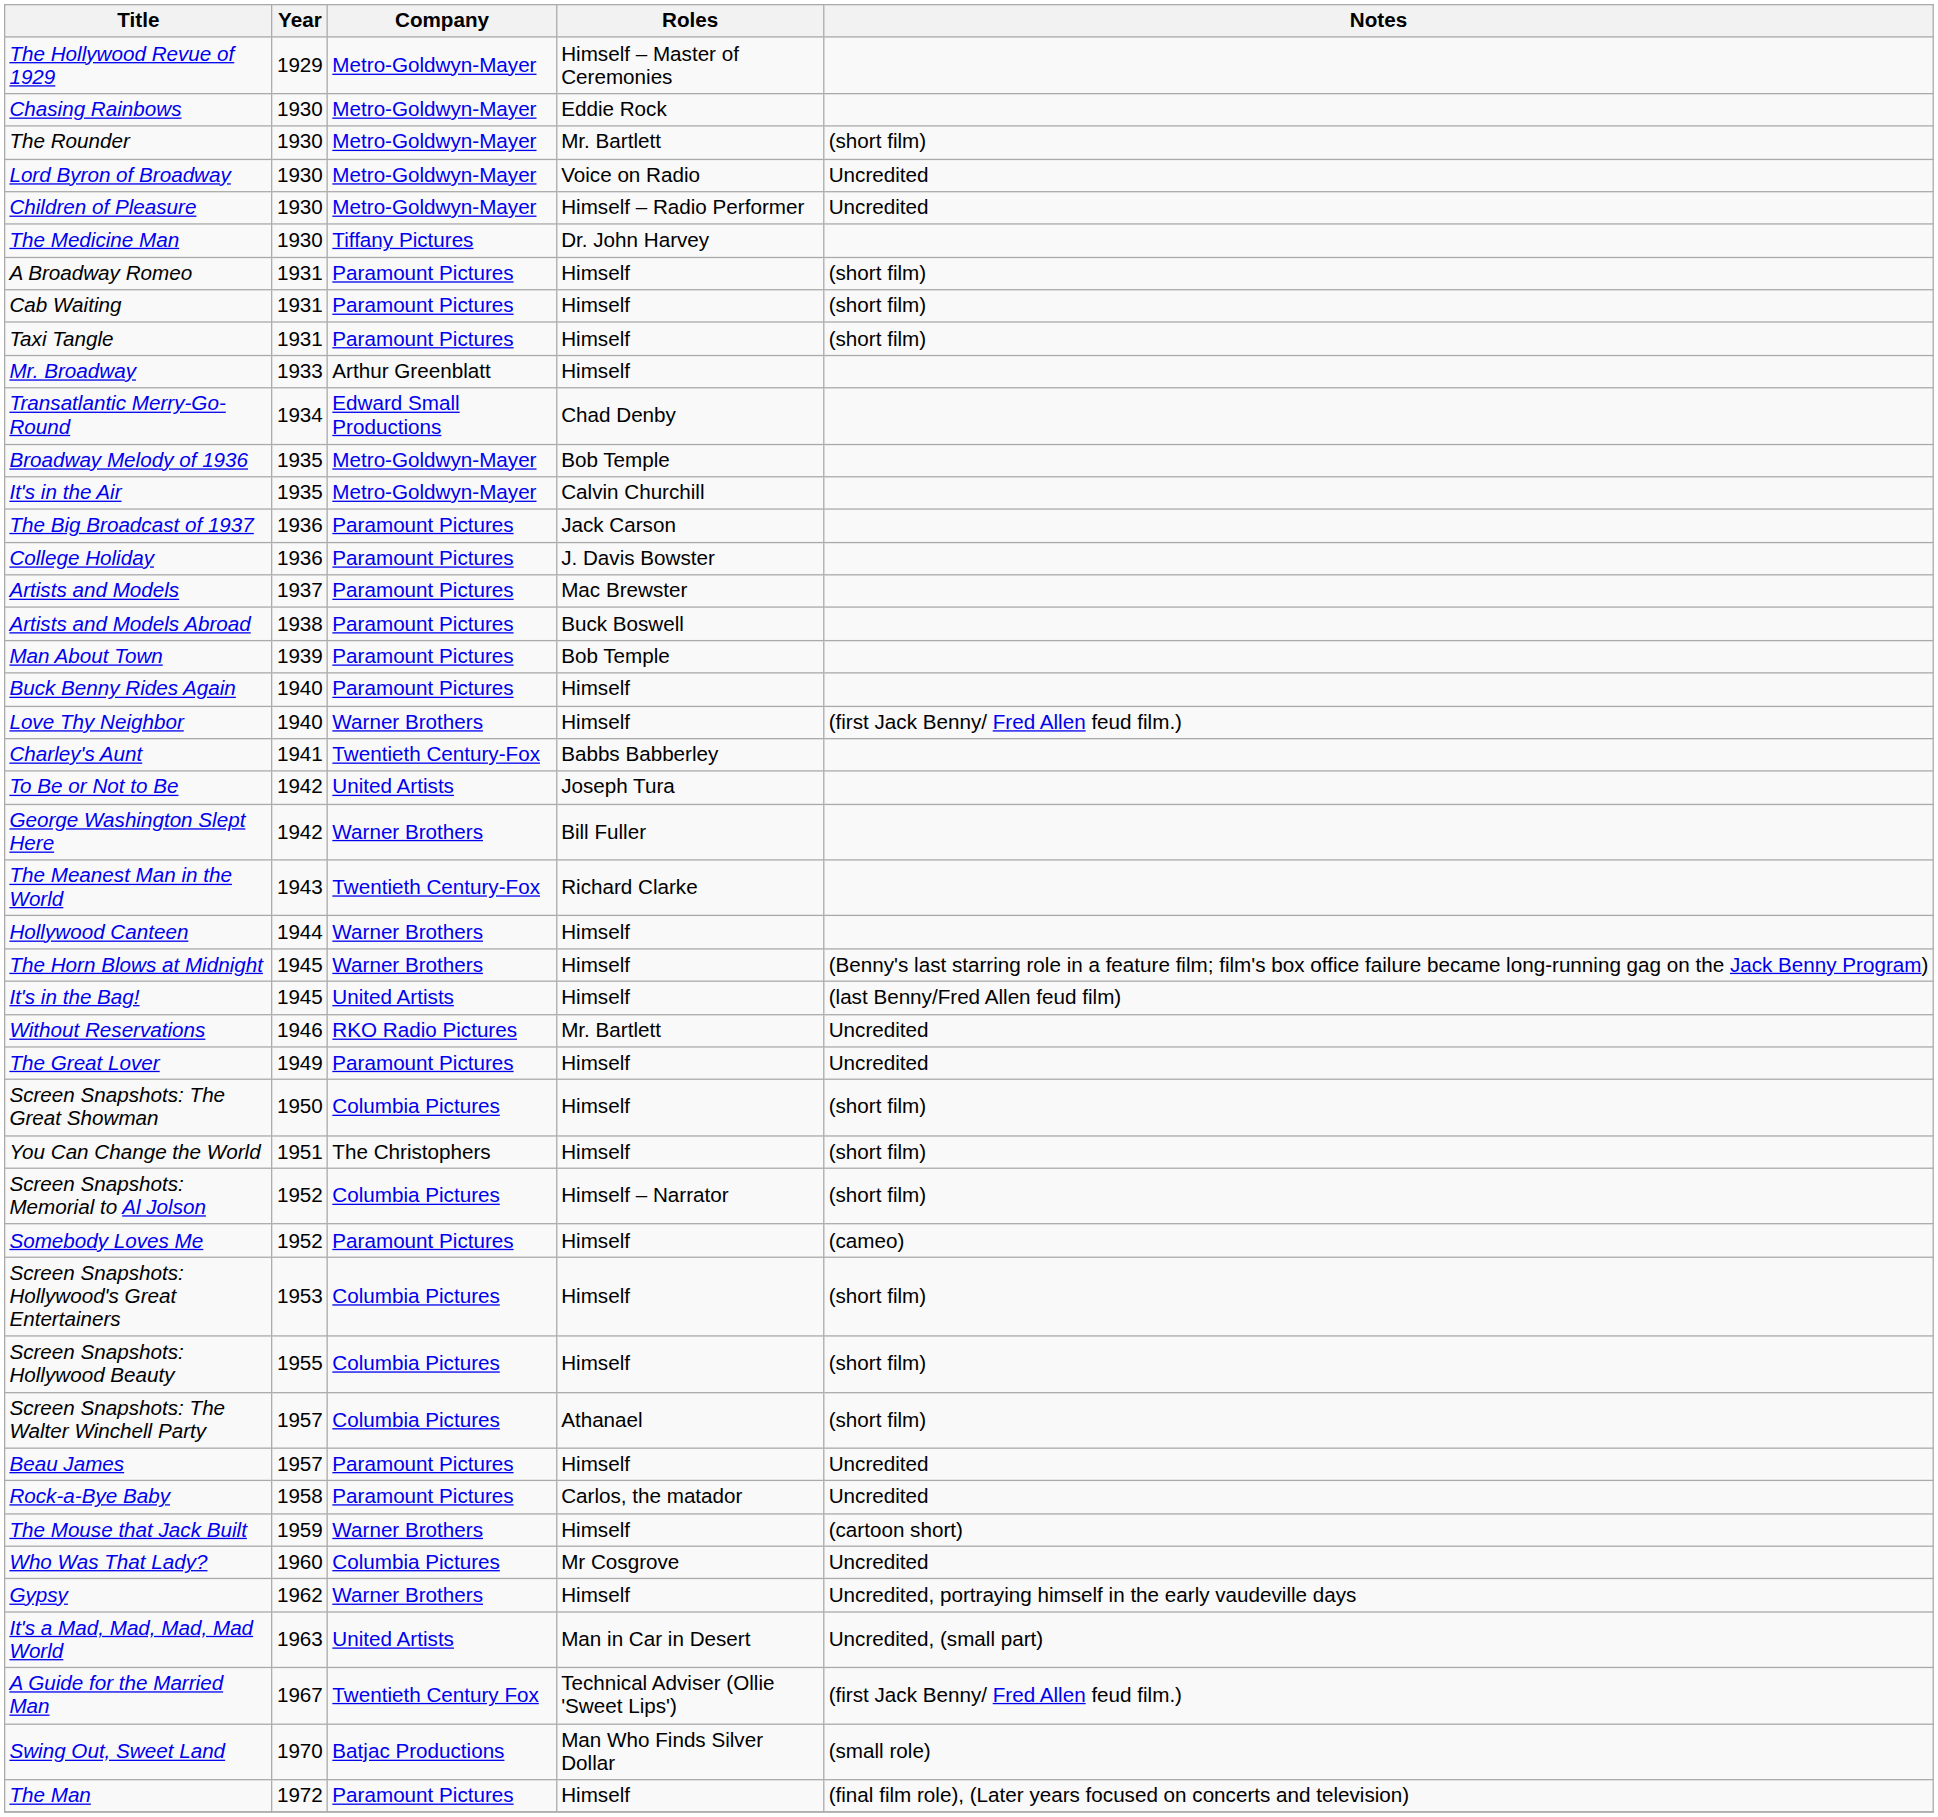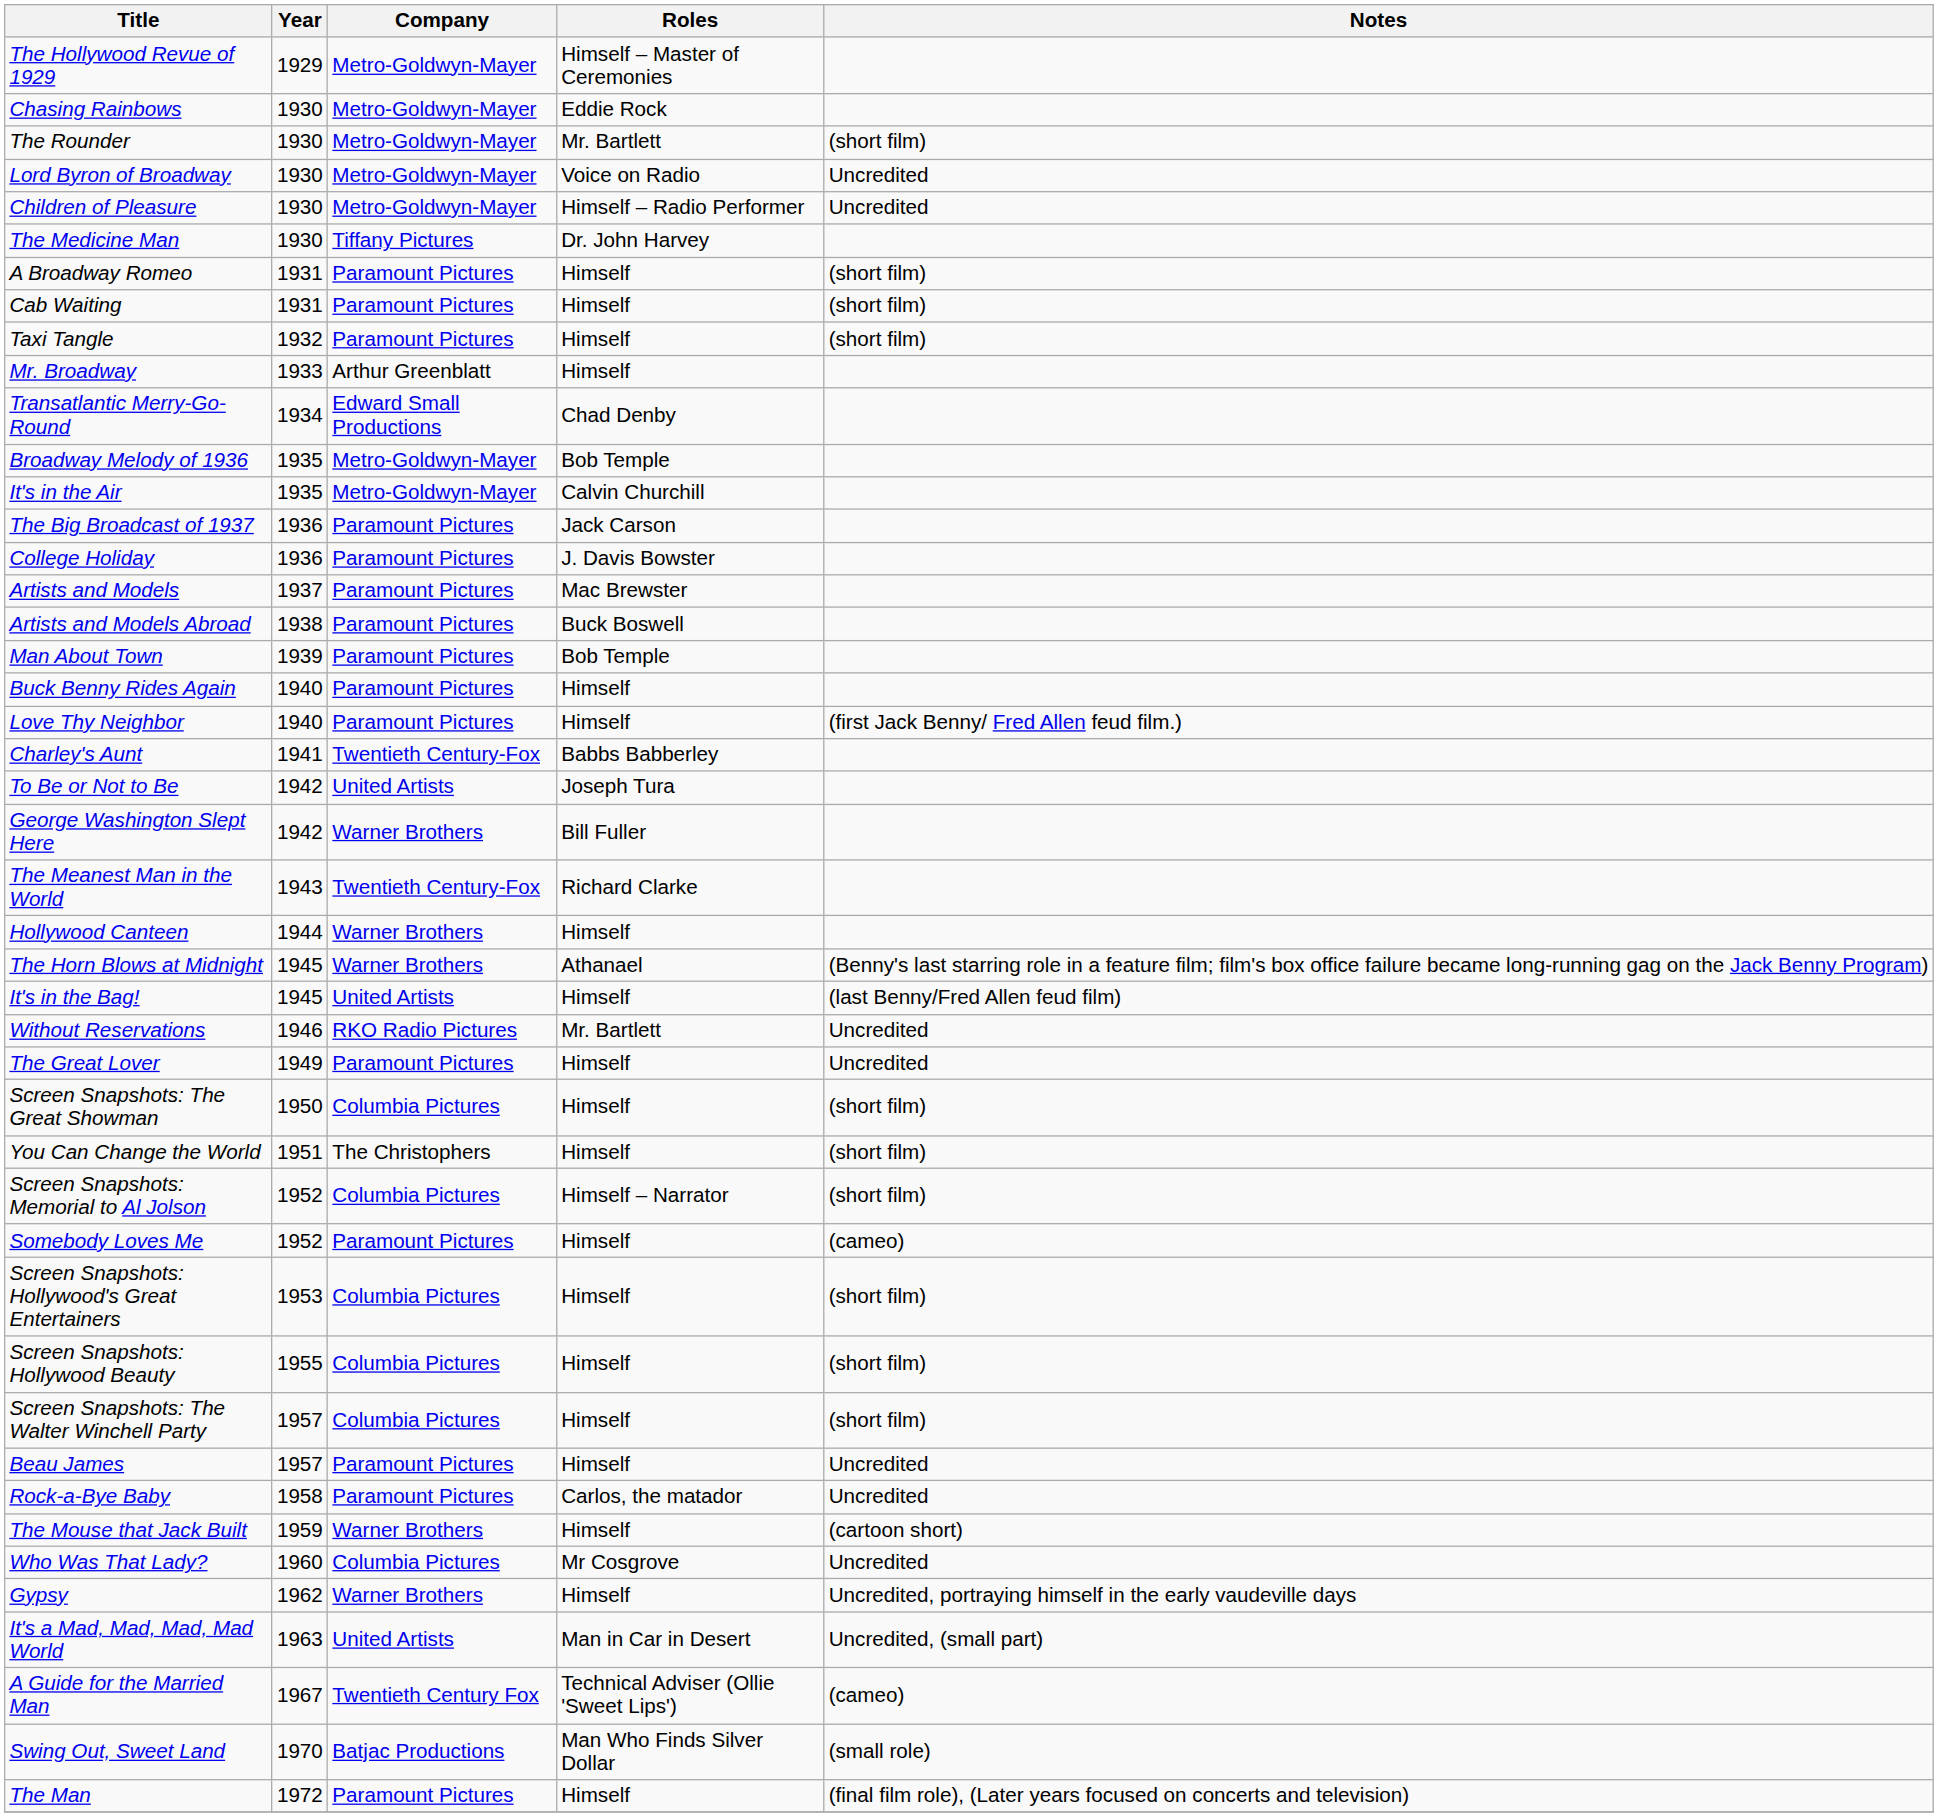 <table class="wikitable">
 <tr>
 <th>Title</th>
 <th>Year</th>
 <th>Company</th>
 <th>Roles</th>
 <th>Notes</th>
 </tr>
 <tr>
 <td width=200><em><a href='#'>The Hollywood Revue of 1929</a></em></td>
 <td>1929</td>
 <td width=170><a href='#'>Metro-Goldwyn-Mayer</a></td>
 <td width=200>Himself – Master of Ceremonies</td>
 <td></td>
 </tr>
 <tr>
 <td><em><a href='#'>Chasing Rainbows</a></em></td>
 <td>1930</td>
 <td><a href='#'>Metro-Goldwyn-Mayer</a></td>
 <td>Eddie Rock</td>
 <td></td>
 </tr>
 <tr>
 <td><em>The Rounder</em></td>
 <td>1930</td>
 <td><a href='#'>Metro-Goldwyn-Mayer</a></td>
 <td>Mr. Bartlett</td>
 <td>(short film)</td>
 </tr>
 <tr>
 <td><em><a href='#'>Lord Byron of Broadway</a></em></td>
 <td>1930</td>
 <td><a href='#'>Metro-Goldwyn-Mayer</a></td>
 <td>Voice on Radio</td>
 <td>Uncredited</td>
 </tr>
 <tr>
 <td><em><a href='#'>Children of Pleasure</a></em></td>
 <td>1930</td>
 <td><a href='#'>Metro-Goldwyn-Mayer</a></td>
 <td>Himself – Radio Performer</td>
 <td>Uncredited</td>
 </tr>
 <tr>
 <td><em><a href='#'>The Medicine Man</a></em></td>
 <td>1930</td>
 <td><a href='#'>Tiffany Pictures</a></td>
 <td>Dr. John Harvey</td>
 <td></td>
 </tr>
 <tr>
 <td><em>A Broadway Romeo</em></td>
 <td>1931</td>
 <td><a href='#'>Paramount Pictures</a></td>
 <td>Himself</td>
 <td>(short film)</td>
 </tr>
 <tr>
 <td><em>Cab Waiting</em></td>
 <td>1931</td>
 <td><a href='#'>Paramount Pictures</a></td>
 <td>Himself</td>
 <td>(short film)</td>
 </tr>
 <tr>
 <td><em>Taxi Tangle</em></td>
-<td>1931</td>
+<td>1932</td>
 <td><a href='#'>Paramount Pictures</a></td>
 <td>Himself</td>
 <td>(short film)</td>
 </tr>
 <tr>
 <td><em><a href='#'>Mr. Broadway</a></em></td>
 <td>1933</td>
 <td>Arthur Greenblatt</td>
 <td>Himself</td>
 <td></td>
 </tr>
 <tr>
 <td><em><a href='#'>Transatlantic Merry-Go-Round</a></em></td>
 <td>1934</td>
 <td><a href='#'>Edward Small Productions</a></td>
 <td>Chad Denby</td>
 <td></td>
 </tr>
 <tr>
 <td><em><a href='#'>Broadway Melody of 1936</a></em></td>
 <td>1935</td>
 <td><a href='#'>Metro-Goldwyn-Mayer</a></td>
 <td>Bob Temple</td>
 <td></td>
 </tr>
 <tr>
 <td><em><a href='#'>It's in the Air</a></em></td>
 <td>1935</td>
 <td><a href='#'>Metro-Goldwyn-Mayer</a></td>
 <td>Calvin Churchill</td>
 <td></td>
 </tr>
 <tr>
 <td><em><a href='#'>The Big Broadcast of 1937</a></em></td>
 <td>1936</td>
 <td><a href='#'>Paramount Pictures</a></td>
 <td>Jack Carson</td>
 <td></td>
 </tr>
 <tr>
 <td><em><a href='#'>College Holiday</a></em></td>
 <td>1936</td>
 <td><a href='#'>Paramount Pictures</a></td>
 <td>J. Davis Bowster</td>
 <td></td>
 </tr>
 <tr>
 <td><em><a href='#'>Artists and Models</a></em></td>
 <td>1937</td>
 <td><a href='#'>Paramount Pictures</a></td>
 <td>Mac Brewster</td>
 <td></td>
 </tr>
 <tr>
 <td><em><a href='#'>Artists and Models Abroad</a></em></td>
 <td>1938</td>
 <td><a href='#'>Paramount Pictures</a></td>
 <td>Buck Boswell</td>
 <td></td>
 </tr>
 <tr>
 <td><em><a href='#'>Man About Town</a></em></td>
 <td>1939</td>
 <td><a href='#'>Paramount Pictures</a></td>
 <td>Bob Temple</td>
 <td></td>
 </tr>
 <tr>
 <td><em><a href='#'>Buck Benny Rides Again</a></em></td>
 <td>1940</td>
 <td><a href='#'>Paramount Pictures</a></td>
 <td>Himself</td>
 <td></td>
 </tr>
 <tr>
 <td><em><a href='#'>Love Thy Neighbor</a></em></td>
 <td>1940</td>
-<td><a href='#'>Warner Brothers</a></td>
+<td><a href='#'>Paramount Pictures</a></td>
 <td>Himself</td>
 <td>(first Jack Benny/ <a href='#'>Fred Allen</a> feud film.)</td>
 </tr>
 <tr>
 <td><em><a href='#'>Charley's Aunt</a></em></td>
 <td>1941</td>
 <td><a href='#'>Twentieth Century-Fox</a></td>
 <td>Babbs Babberley</td>
 <td></td>
 </tr>
 <tr>
 <td><em><a href='#'>To Be or Not to Be</a></em></td>
 <td>1942</td>
 <td><a href='#'>United Artists</a></td>
 <td>Joseph Tura</td>
 <td></td>
 </tr>
 <tr>
 <td><em><a href='#'>George Washington Slept Here</a></em></td>
 <td>1942</td>
 <td><a href='#'>Warner Brothers</a></td>
 <td>Bill Fuller</td>
 <td></td>
 </tr>
 <tr>
 <td><em><a href='#'>The Meanest Man in the World</a></em></td>
 <td>1943</td>
 <td><a href='#'>Twentieth Century-Fox</a></td>
 <td>Richard Clarke</td>
 <td></td>
 </tr>
 <tr>
 <td><em><a href='#'>Hollywood Canteen</a></em></td>
 <td>1944</td>
 <td><a href='#'>Warner Brothers</a></td>
 <td>Himself</td>
 <td></td>
 </tr>
 <tr>
 <td><em><a href='#'>The Horn Blows at Midnight</a></em></td>
 <td>1945</td>
 <td><a href='#'>Warner Brothers</a></td>
-<td>Himself</td>
+<td>Athanael</td>
 <td>(Benny's last starring role in a feature film; film's box office failure became long-running gag on the <a href='#'>Jack Benny Program</a>)</td>
 </tr>
 <tr>
 <td><em><a href='#'>It's in the Bag!</a></em></td>
 <td>1945</td>
 <td><a href='#'>United Artists</a></td>
 <td>Himself</td>
 <td>(last Benny/Fred Allen feud film)</td>
 </tr>
 <tr>
 <td><em><a href='#'>Without Reservations</a></em></td>
 <td>1946</td>
 <td><a href='#'>RKO Radio Pictures</a></td>
 <td>Mr. Bartlett</td>
 <td>Uncredited</td>
 </tr>
 <tr>
 <td><em><a href='#'>The Great Lover</a></em></td>
 <td>1949</td>
 <td><a href='#'>Paramount Pictures</a></td>
 <td>Himself</td>
 <td>Uncredited</td>
 </tr>
 <tr>
 <td><em>Screen Snapshots: The Great Showman</em></td>
 <td>1950</td>
 <td><a href='#'>Columbia Pictures</a></td>
 <td>Himself</td>
 <td>(short film)</td>
 </tr>
 <tr>
 <td><em>You Can Change the World</em></td>
 <td>1951</td>
 <td>The Christophers</td>
 <td>Himself</td>
 <td>(short film)</td>
 </tr>
 <tr>
 <td><em>Screen Snapshots: Memorial to <a href='#'>Al Jolson</a></em></td>
 <td>1952</td>
 <td><a href='#'>Columbia Pictures</a></td>
 <td>Himself – Narrator</td>
 <td>(short film)</td>
 </tr>
 <tr>
 <td><em><a href='#'>Somebody Loves Me</a></em></td>
 <td>1952</td>
 <td><a href='#'>Paramount Pictures</a></td>
 <td>Himself</td>
 <td>(cameo)</td>
 </tr>
 <tr>
 <td><em>Screen Snapshots: Hollywood's Great Entertainers</em></td>
 <td>1953</td>
 <td><a href='#'>Columbia Pictures</a></td>
 <td>Himself</td>
 <td>(short film)</td>
 </tr>
 <tr>
 <td><em>Screen Snapshots: Hollywood Beauty</em></td>
 <td>1955</td>
 <td><a href='#'>Columbia Pictures</a></td>
 <td>Himself</td>
 <td>(short film)</td>
 </tr>
 <tr>
 <td><em>Screen Snapshots: The Walter Winchell Party</em></td>
 <td>1957</td>
 <td><a href='#'>Columbia Pictures</a></td>
-<td>Athanael</td>
+<td>Himself</td>
 <td>(short film)</td>
 </tr>
 <tr>
 <td><em><a href='#'>Beau James</a></em></td>
 <td>1957</td>
 <td><a href='#'>Paramount Pictures</a></td>
 <td>Himself</td>
 <td>Uncredited</td>
 </tr>
 <tr>
 <td><a href='#'><em>Rock-a-Bye Baby</em></a></td>
 <td>1958</td>
 <td><a href='#'>Paramount Pictures</a></td>
 <td>Carlos, the matador</td>
 <td>Uncredited</td>
 </tr>
 <tr>
 <td><em><a href='#'>The Mouse that Jack Built</a></em></td>
 <td>1959</td>
 <td><a href='#'>Warner Brothers</a></td>
 <td>Himself</td>
 <td>(cartoon short)</td>
 </tr>
 <tr>
 <td><em><a href='#'>Who Was That Lady?</a></em></td>
 <td>1960</td>
 <td><a href='#'>Columbia Pictures</a></td>
 <td>Mr Cosgrove</td>
 <td>Uncredited</td>
 </tr>
 <tr>
 <td><em><a href='#'>Gypsy</a></em></td>
 <td>1962</td>
 <td><a href='#'>Warner Brothers</a></td>
 <td>Himself</td>
 <td>Uncredited, portraying himself in the early vaudeville days</td>
 </tr>
 <tr>
 <td><em><a href='#'>It's a Mad, Mad, Mad, Mad World</a></em></td>
 <td>1963</td>
 <td><a href='#'>United Artists</a></td>
 <td>Man in Car in Desert</td>
 <td>Uncredited, (small part)</td>
 </tr>
 <tr>
 <td><em><a href='#'>A Guide for the Married Man</a></em></td>
 <td>1967</td>
 <td><a href='#'>Twentieth Century Fox</a></td>
 <td>Technical Adviser (Ollie 'Sweet Lips')</td>
-<td>(first Jack Benny/ <a href='#'>Fred Allen</a> feud film.)</td>
+<td>(cameo)</td>
 </tr>
 <tr>
 <td><em><a href='#'>Swing Out, Sweet Land</a></em></td>
 <td>1970</td>
 <td><a href='#'>Batjac Productions</a></td>
 <td>Man Who Finds Silver Dollar</td>
 <td>(small role)</td>
 </tr>
 <tr>
 <td><em><a href='#'>The Man</a></em></td>
 <td>1972</td>
 <td><a href='#'>Paramount Pictures</a></td>
 <td>Himself</td>
 <td>(final film role), (Later years focused on concerts and television)</td>
 </tr>
 <tr>
 </tr>
 </table>
